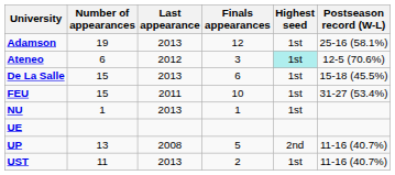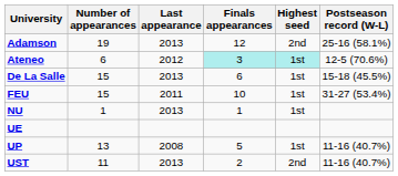 <table class="wikitable">
 <tr>
 <th>University</th>
 <th>Number of<br>appearances</th>
 <th>Last<br>appearance</th>
 <th>Finals<br>appearances</th>
 <th>Highest<br>seed</th>
 <th>Postseason<br>record (W-L)</th>
 </tr>
 <tr align="center">
 <td align="left"><strong><a href='#'>Adamson</a></strong></td>
 <td>19</td>
 <td>2013</td>
 <td>12</td>
-<td>1st</td>
+<td>2nd</td>
 <td>25-16 (58.1%)</td>
 </tr>
 <tr align="center">
 <td align="left"><strong><a href='#'>Ateneo</a></strong></td>
 <td>6</td>
 <td>2012</td>
-<td>3</td>
+<td style="background: paleturquoise;">3</td>
 <td style="background: paleturquoise;">1st</td>
 <td>12-5 (70.6%)</td>
 </tr>
 <tr align="center">
 <td align="left"><strong><a href='#'>De La Salle</a></strong></td>
 <td>15</td>
 <td>2013</td>
 <td>6</td>
 <td>1st</td>
 <td>15-18 (45.5%)</td>
 </tr>
 <tr align="center">
 <td align="left"><strong><a href='#'>FEU</a></strong></td>
 <td>15</td>
 <td>2011</td>
 <td>10</td>
 <td>1st</td>
 <td>31-27 (53.4%)</td>
 </tr>
 <tr align="center">
 <td align="left"><strong><a href='#'>NU</a></strong></td>
 <td>1</td>
 <td>2013</td>
 <td>1</td>
 <td>1st</td>
 <td></td>
 </tr>
 <tr align="center">
 <td align="left"><strong><a href='#'>UE</a></strong></td>
 <td></td>
 <td></td>
 <td></td>
 <td></td>
 <td></td>
 </tr>
 <tr align="center">
 <td align="left"><strong><a href='#'>UP</a></strong></td>
 <td>13</td>
 <td>2008</td>
 <td>5</td>
-<td>2nd</td>
+<td>1st</td>
 <td>11-16 (40.7%)</td>
 </tr>
 <tr align="center">
 <td align="left"><strong><a href='#'>UST</a></strong></td>
 <td>11</td>
 <td>2013</td>
 <td>2</td>
-<td>1st</td>
+<td>2nd</td>
 <td>11-16 (40.7%)</td>
 </tr>
 </table>
